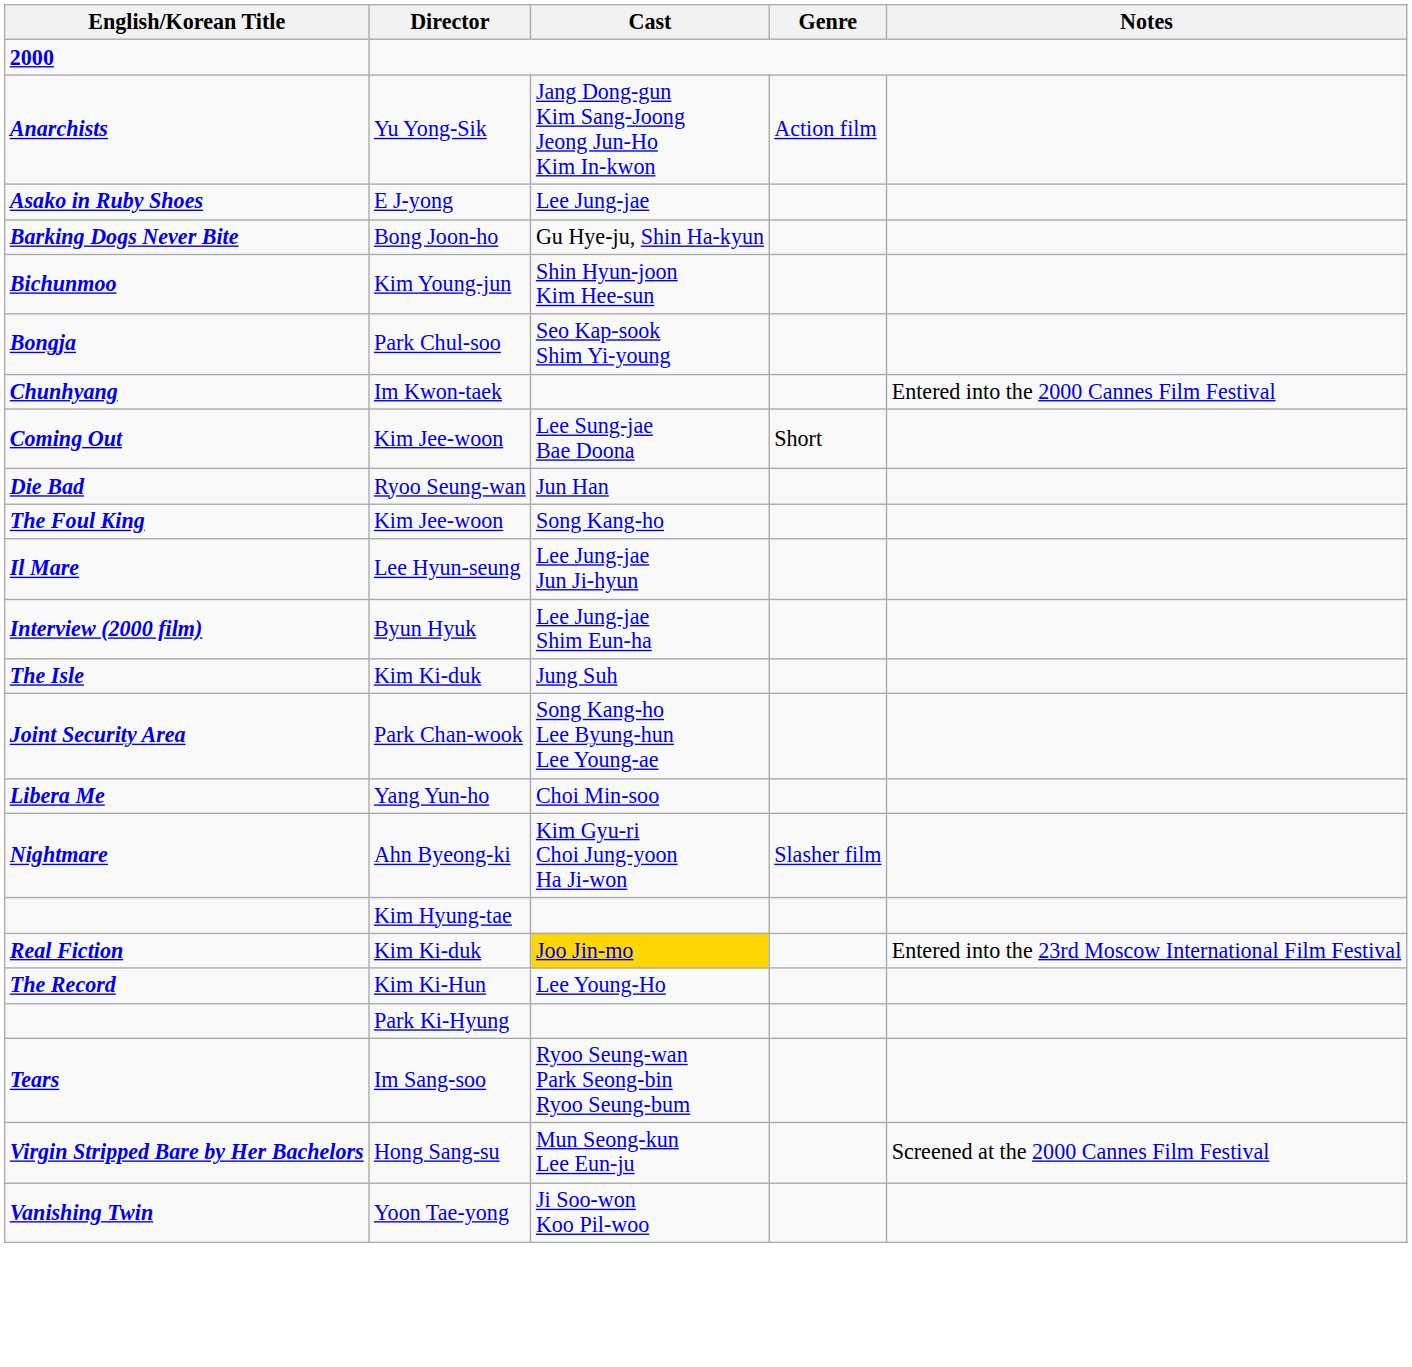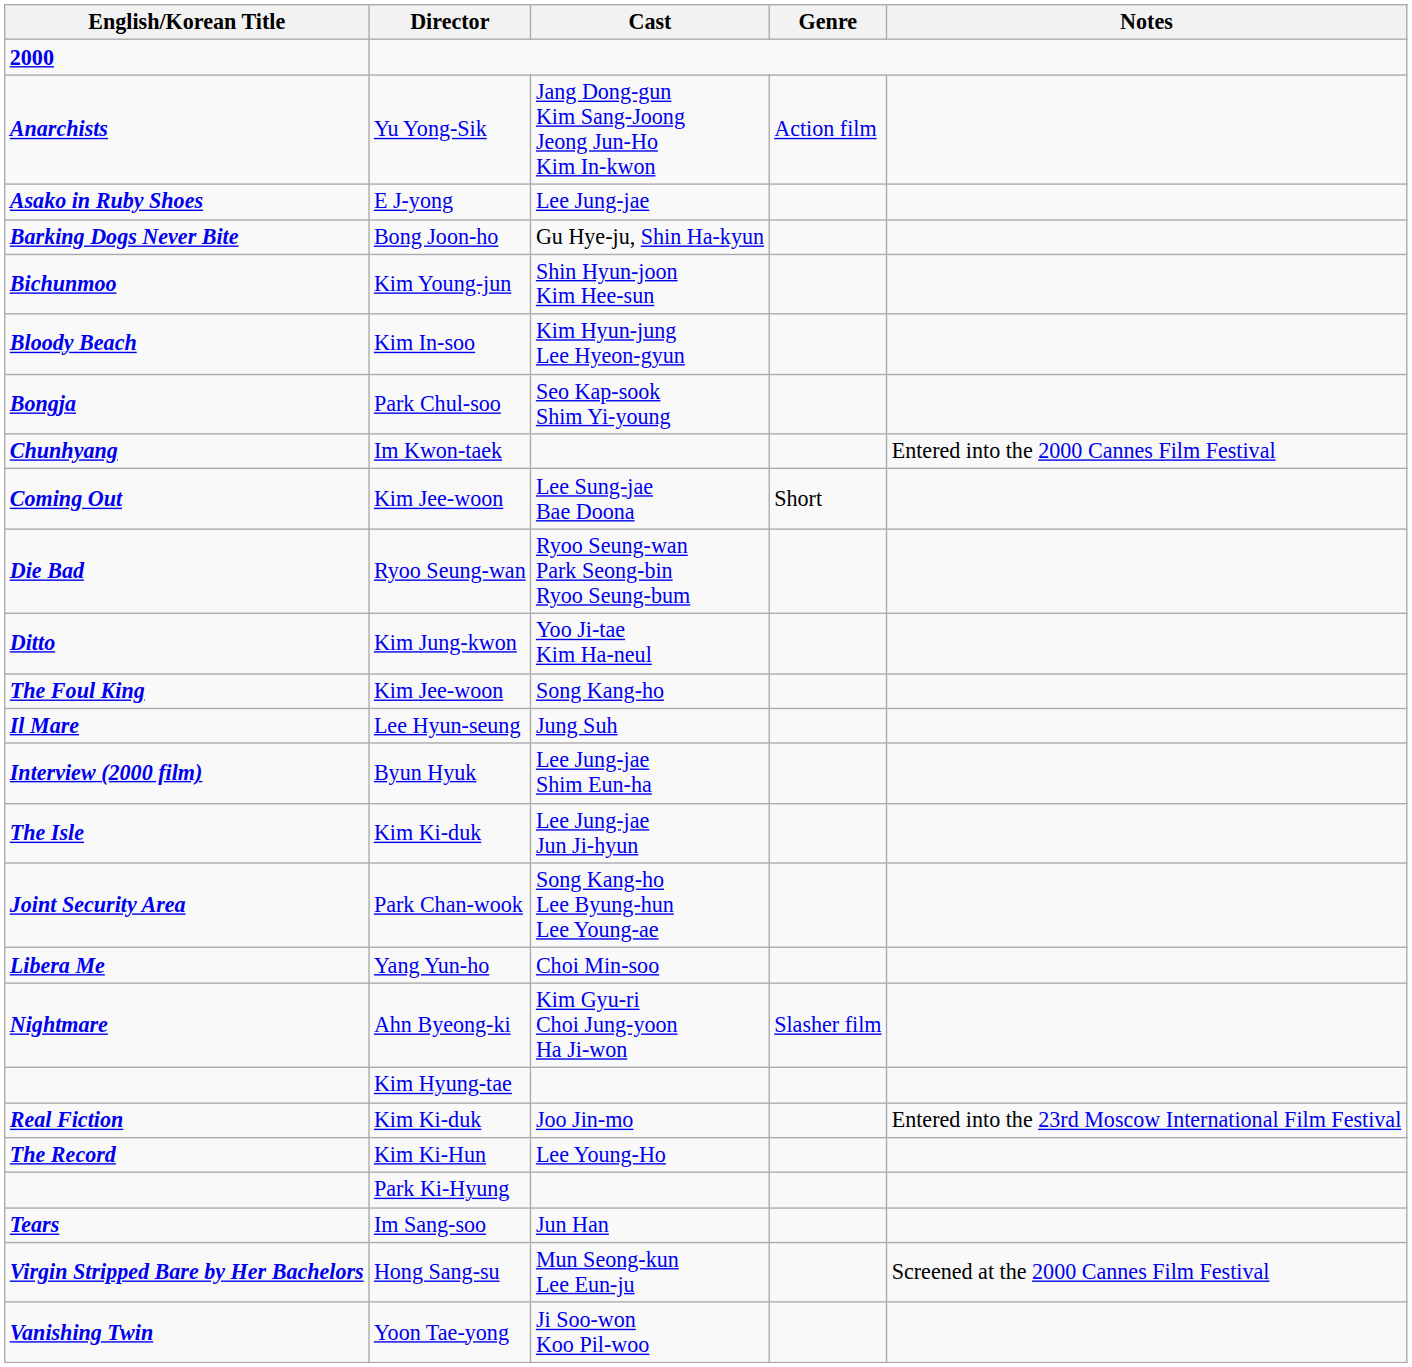 <table class="wikitable">
 <tr>
 <th>English/Korean Title</th>
 <th>Director</th>
 <th>Cast</th>
 <th>Genre</th>
 <th>Notes</th>
 </tr>
 <tr>
 <td><strong><a href='#'>2000</a></strong></td>
 </tr>
 <tr>
 <td><strong><em><a href='#'>Anarchists</a></em></strong></td>
 <td><a href='#'>Yu Yong-Sik</a></td>
 <td><a href='#'>Jang Dong-gun</a><br><a href='#'>Kim Sang-Joong</a><br><a href='#'>Jeong Jun-Ho</a><br><a href='#'>Kim In-kwon</a></td>
 <td><a href='#'>Action film</a></td>
 <td></td>
 </tr>
 <tr>
 <td><strong><em><a href='#'>Asako in Ruby Shoes</a></em></strong></td>
 <td><a href='#'>E J-yong</a></td>
 <td><a href='#'>Lee Jung-jae</a></td>
 <td></td>
 <td></td>
 </tr>
 <tr>
 <td><strong><em><a href='#'>Barking Dogs Never Bite</a></em></strong></td>
 <td><a href='#'>Bong Joon-ho</a></td>
 <td>Gu Hye-ju, <a href='#'>Shin Ha-kyun</a></td>
 <td></td>
 <td></td>
 </tr>
 <tr>
 <td><strong><em><a href='#'>Bichunmoo</a></em></strong></td>
 <td><a href='#'>Kim Young-jun</a></td>
 <td><a href='#'>Shin Hyun-joon</a><br><a href='#'>Kim Hee-sun</a></td>
 <td></td>
 <td></td>
 </tr>
 <tr>
+<td><strong><em><a href='#'>Bloody Beach</a></em></strong></td>
+<td><a href='#'>Kim In-soo</a></td>
+<td><a href='#'>Kim Hyun-jung</a><br><a href='#'>Lee Hyeon-gyun</a></td>
+<td></td>
+<td></td>
+</tr>
+<tr>
 <td><strong><em><a href='#'>Bongja</a></em></strong></td>
 <td><a href='#'>Park Chul-soo</a></td>
 <td><a href='#'>Seo Kap-sook</a><br><a href='#'>Shim Yi-young</a></td>
 <td></td>
 <td></td>
 </tr>
 <tr>
 <td><strong><em><a href='#'>Chunhyang</a></em></strong></td>
 <td><a href='#'>Im Kwon-taek</a></td>
 <td></td>
 <td></td>
 <td>Entered into the <a href='#'>2000 Cannes Film Festival</a></td>
 </tr>
 <tr>
 <td><strong><em><a href='#'>Coming Out</a></em></strong></td>
 <td><a href='#'>Kim Jee-woon</a></td>
 <td><a href='#'>Lee Sung-jae</a><br><a href='#'>Bae Doona</a></td>
 <td>Short</td>
 <td></td>
 </tr>
 <tr>
 <td><strong><em><a href='#'>Die Bad</a></em></strong></td>
 <td><a href='#'>Ryoo Seung-wan</a></td>
-<td><a href='#'>Jun Han</a></td>
+<td><a href='#'>Ryoo Seung-wan</a><br><a href='#'>Park Seong-bin</a><br><a href='#'>Ryoo Seung-bum</a></td>
+<td></td>
+<td></td>
+</tr>
+<tr>
+<td><strong><em><a href='#'>Ditto</a></em></strong></td>
+<td><a href='#'>Kim Jung-kwon</a></td>
+<td><a href='#'>Yoo Ji-tae</a><br><a href='#'>Kim Ha-neul</a></td>
 <td></td>
 <td></td>
 </tr>
 <tr>
 <td><strong><em><a href='#'>The Foul King</a></em></strong></td>
 <td><a href='#'>Kim Jee-woon</a></td>
 <td><a href='#'>Song Kang-ho</a></td>
 <td></td>
 <td></td>
 </tr>
 <tr>
 <td><strong><em><a href='#'>Il Mare</a></em></strong></td>
 <td><a href='#'>Lee Hyun-seung</a></td>
-<td><a href='#'>Lee Jung-jae</a><br><a href='#'>Jun Ji-hyun</a></td>
+<td><a href='#'>Jung Suh</a></td>
 <td></td>
 <td></td>
 </tr>
 <tr>
 <td><strong><em><a href='#'>Interview (2000 film)</a></em></strong></td>
 <td><a href='#'>Byun Hyuk</a></td>
 <td><a href='#'>Lee Jung-jae</a><br><a href='#'>Shim Eun-ha</a></td>
 <td></td>
 <td></td>
 </tr>
 <tr>
 <td><strong><em><a href='#'>The Isle</a></em></strong></td>
 <td><a href='#'>Kim Ki-duk</a></td>
-<td><a href='#'>Jung Suh</a></td>
+<td><a href='#'>Lee Jung-jae</a><br><a href='#'>Jun Ji-hyun</a></td>
 <td></td>
 <td></td>
 </tr>
 <tr>
 <td><strong><em><a href='#'>Joint Security Area</a></em></strong></td>
 <td><a href='#'>Park Chan-wook</a></td>
 <td><a href='#'>Song Kang-ho</a><br><a href='#'>Lee Byung-hun</a><br><a href='#'>Lee Young-ae</a></td>
 <td></td>
 <td></td>
 </tr>
 <tr>
 <td><strong><em><a href='#'>Libera Me</a></em></strong></td>
 <td><a href='#'>Yang Yun-ho</a></td>
 <td><a href='#'>Choi Min-soo</a></td>
 <td></td>
 <td></td>
 </tr>
 <tr>
 <td><strong><em><a href='#'>Nightmare</a></em></strong></td>
 <td><a href='#'>Ahn Byeong-ki</a></td>
 <td><a href='#'>Kim Gyu-ri</a><br><a href='#'>Choi Jung-yoon</a><br><a href='#'>Ha Ji-won</a></td>
 <td><a href='#'>Slasher film</a></td>
 <td></td>
 </tr>
 <tr>
 <td><strong><em></em></strong></td>
 <td><a href='#'>Kim Hyung-tae</a></td>
 <td></td>
 <td></td>
 <td></td>
 </tr>
 <tr>
 <td><strong><em><a href='#'>Real Fiction</a></em></strong></td>
 <td><a href='#'>Kim Ki-duk</a></td>
-<td style="background: gold;"><a href='#'>Joo Jin-mo</a></td>
+<td><a href='#'>Joo Jin-mo</a></td>
 <td></td>
 <td>Entered into the <a href='#'>23rd Moscow International Film Festival</a></td>
 </tr>
 <tr>
 <td><strong><em><a href='#'>The Record</a></em></strong></td>
 <td><a href='#'>Kim Ki-Hun</a></td>
 <td><a href='#'>Lee Young-Ho</a></td>
 <td></td>
 <td></td>
 </tr>
 <tr>
 <td><strong><em></em></strong></td>
 <td><a href='#'>Park Ki-Hyung</a></td>
 <td></td>
 <td></td>
 <td></td>
 </tr>
 <tr>
 <td><strong><em><a href='#'>Tears</a></em></strong></td>
 <td><a href='#'>Im Sang-soo</a></td>
-<td><a href='#'>Ryoo Seung-wan</a><br><a href='#'>Park Seong-bin</a><br><a href='#'>Ryoo Seung-bum</a></td>
+<td><a href='#'>Jun Han</a></td>
 <td></td>
 <td></td>
 </tr>
 <tr>
 <td><strong><em><a href='#'>Virgin Stripped Bare by Her Bachelors</a></em></strong></td>
 <td><a href='#'>Hong Sang-su</a></td>
 <td><a href='#'>Mun Seong-kun</a><br><a href='#'>Lee Eun-ju</a></td>
 <td></td>
 <td>Screened at the <a href='#'>2000 Cannes Film Festival</a></td>
 </tr>
 <tr>
 <td><strong><em><a href='#'>Vanishing Twin</a></em></strong></td>
 <td><a href='#'>Yoon Tae-yong</a></td>
 <td><a href='#'>Ji Soo-won</a><br><a href='#'>Koo Pil-woo</a></td>
 <td></td>
 <td></td>
 </tr>
 <tr>
 </tr>
 </table>
